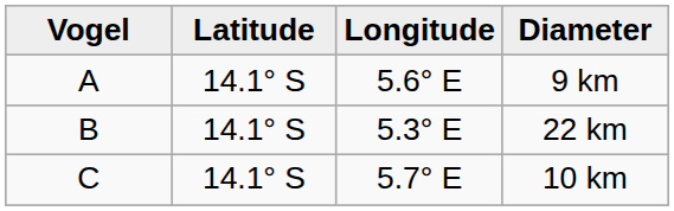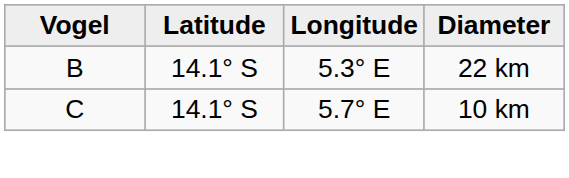 <table class="wikitable">
 <tr>
 <th width="25%" style="background:#eeeeee;">Vogel</th>
 <th width="25%" style="background:#eeeeee;">Latitude</th>
 <th width="25%" style="background:#eeeeee;">Longitude</th>
 <th width="25%" style="background:#eeeeee;">Diameter</th>
-</tr>
-<tr>
-<td align="center">A</td>
-<td align="center">14.1° S</td>
-<td align="center">5.6° E</td>
-<td align="center">9 km</td>
 </tr>
 <tr>
 <td align="center">B</td>
 <td align="center">14.1° S</td>
 <td align="center">5.3° E</td>
 <td align="center">22 km</td>
 </tr>
 <tr>
 <td align="center">C</td>
 <td align="center">14.1° S</td>
 <td align="center">5.7° E</td>
 <td align="center">10 km</td>
 </tr>
 </table>
